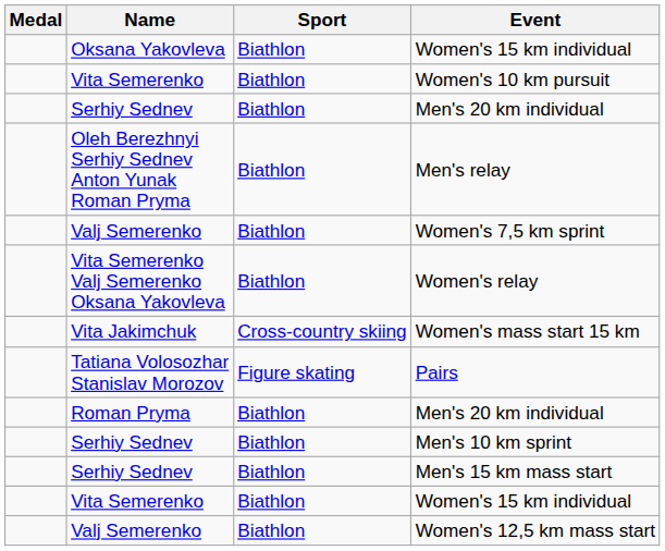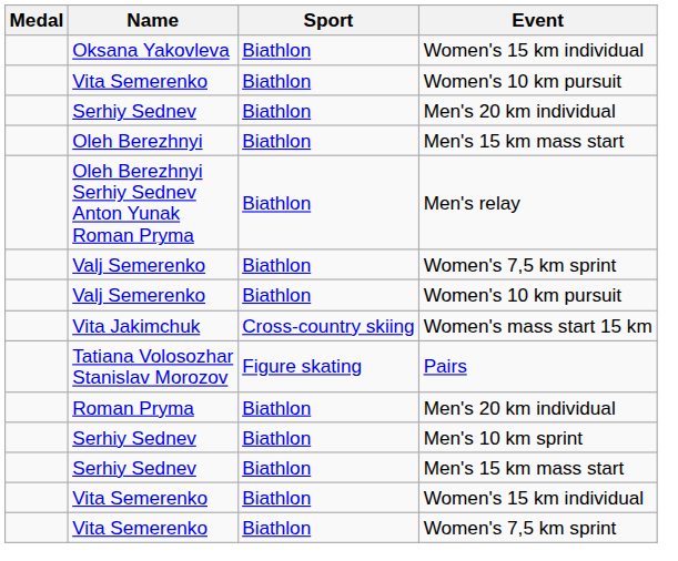 <table class="wikitable sortable" style="font-size:95%">
 <tr>
 <th>Medal</th>
 <th>Name</th>
 <th>Sport</th>
 <th>Event</th>
 </tr>
 <tr>
 <td></td>
 <td><a href='#'>Oksana Yakovleva</a></td>
 <td><a href='#'>Biathlon</a></td>
 <td>Women's 15 km individual</td>
 </tr>
 <tr>
 <td></td>
 <td><a href='#'>Vita Semerenko</a></td>
 <td><a href='#'>Biathlon</a></td>
 <td>Women's 10 km pursuit</td>
 </tr>
 <tr>
 <td></td>
 <td><a href='#'>Serhiy Sednev</a></td>
 <td><a href='#'>Biathlon</a></td>
 <td>Men's 20 km individual</td>
 </tr>
 <tr>
 <td></td>
+<td><a href='#'>Oleh Berezhnyi</a></td>
+<td><a href='#'>Biathlon</a></td>
+<td>Men's 15 km mass start</td>
+</tr>
+<tr>
+<td></td>
 <td><a href='#'>Oleh Berezhnyi</a><br><a href='#'>Serhiy Sednev</a><br><a href='#'>Anton Yunak</a><br><a href='#'>Roman Pryma</a></td>
 <td><a href='#'>Biathlon</a></td>
 <td>Men's relay</td>
 </tr>
 <tr>
 <td></td>
 <td><a href='#'>Valj Semerenko</a></td>
 <td><a href='#'>Biathlon</a></td>
 <td>Women's 7,5 km sprint</td>
 </tr>
 <tr>
 <td></td>
-<td><a href='#'>Vita Semerenko</a><br><a href='#'>Valj Semerenko</a><br><a href='#'>Oksana Yakovleva</a></td>
+<td><a href='#'>Valj Semerenko</a></td>
 <td><a href='#'>Biathlon</a></td>
-<td>Women's relay</td>
+<td>Women's 10 km pursuit</td>
 </tr>
 <tr>
 <td></td>
 <td><a href='#'>Vita Jakimchuk</a></td>
 <td><a href='#'>Cross-country skiing</a></td>
 <td>Women's mass start 15 km</td>
 </tr>
 <tr>
 <td></td>
 <td><a href='#'>Tatiana Volosozhar</a><br><a href='#'>Stanislav Morozov</a></td>
 <td><a href='#'>Figure skating</a></td>
 <td><a href='#'>Pairs</a></td>
 </tr>
 <tr>
 <td></td>
 <td><a href='#'>Roman Pryma</a></td>
 <td><a href='#'>Biathlon</a></td>
 <td>Men's 20 km individual</td>
 </tr>
 <tr>
 <td></td>
 <td><a href='#'>Serhiy Sednev</a></td>
 <td><a href='#'>Biathlon</a></td>
 <td>Men's 10 km sprint</td>
 </tr>
 <tr>
 <td></td>
 <td><a href='#'>Serhiy Sednev</a></td>
 <td><a href='#'>Biathlon</a></td>
 <td>Men's 15 km mass start</td>
 </tr>
 <tr>
 <td></td>
 <td><a href='#'>Vita Semerenko</a></td>
 <td><a href='#'>Biathlon</a></td>
 <td>Women's 15 km individual</td>
 </tr>
 <tr>
 <td></td>
-<td><a href='#'>Valj Semerenko</a></td>
+<td><a href='#'>Vita Semerenko</a></td>
 <td><a href='#'>Biathlon</a></td>
-<td>Women's 12,5 km mass start</td>
+<td>Women's 7,5 km sprint</td>
 </tr>
 </table>
